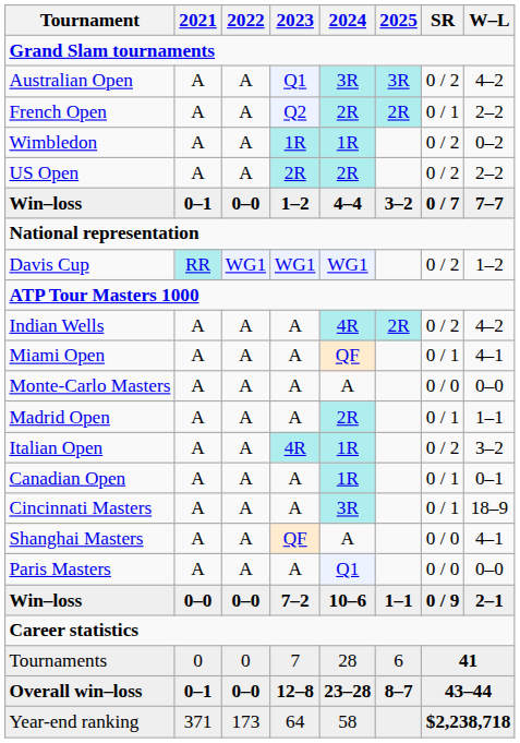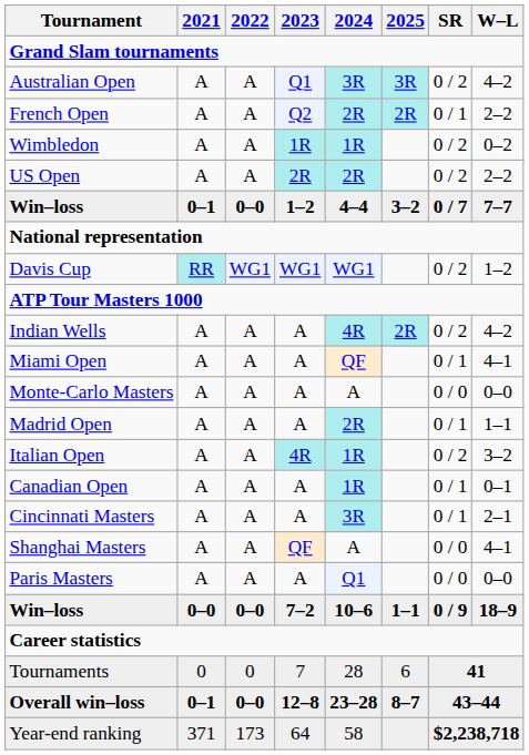 <table class=wikitable style=text-align:center;font-size:97%>
 <tr>
 <th>Tournament</th>
 <th><a href='#'>2021</a></th>
 <th><a href='#'>2022</a></th>
 <th><a href='#'>2023</a></th>
 <th><a href='#'>2024</a></th>
 <th><a href='#'>2025</a></th>
 <th>SR</th>
 <th width=35>W–L</th>
 </tr>
 <tr>
 <td colspan="8" align="left"><strong><a href='#'>Grand Slam tournaments</a></strong></td>
 </tr>
 <tr>
 <td align=left><a href='#'>Australian Open</a></td>
 <td>A</td>
 <td>A</td>
 <td bgcolor=ecf2ff><a href='#'>Q1</a></td>
 <td bgcolor=afeeee><a href='#'>3R</a></td>
 <td bgcolor=afeeee><a href='#'>3R</a></td>
 <td>0 / 2</td>
 <td>4–2</td>
 </tr>
 <tr>
 <td align=left><a href='#'>French Open</a></td>
 <td>A</td>
 <td>A</td>
 <td bgcolor=ecf2ff><a href='#'>Q2</a></td>
 <td bgcolor=afeeee><a href='#'>2R</a></td>
 <td bgcolor=afeeee><a href='#'>2R</a></td>
 <td>0 / 1</td>
 <td>2–2</td>
 </tr>
 <tr>
 <td align=left><a href='#'>Wimbledon</a></td>
 <td>A</td>
 <td>A</td>
 <td bgcolor=afeeee><a href='#'>1R</a></td>
 <td bgcolor=afeeee><a href='#'>1R</a></td>
 <td></td>
 <td>0 / 2</td>
 <td>0–2</td>
 </tr>
 <tr>
 <td align=left><a href='#'>US Open</a></td>
 <td>A</td>
 <td>A</td>
 <td bgcolor=afeeee><a href='#'>2R</a></td>
 <td bgcolor=afeeee><a href='#'>2R</a></td>
 <td></td>
 <td>0 / 2</td>
 <td>2–2</td>
 </tr>
 <tr style=font-weight:bold;background:#efefef>
 <td style=text-align:left>Win–loss</td>
 <td>0–1</td>
 <td>0–0</td>
 <td>1–2</td>
 <td>4–4</td>
 <td>3–2</td>
 <td>0 / 7</td>
 <td>7–7</td>
 </tr>
 <tr>
 <td colspan="8" align="left"><strong>National representation</strong></td>
 </tr>
 <tr>
 <td align=left><a href='#'>Davis Cup</a></td>
 <td bgcolor=afeeee><a href='#'>RR</a></td>
 <td bgcolor=ecf2ff><a href='#'>WG1</a></td>
 <td bgcolor=ecf2ff><a href='#'>WG1</a></td>
 <td bgcolor=ecf2ff><a href='#'>WG1</a></td>
 <td></td>
 <td>0 / 2</td>
 <td>1–2</td>
 </tr>
 <tr>
 <td colspan="13" align="left"><strong><a href='#'>ATP Tour Masters 1000</a></strong></td>
 </tr>
 <tr>
 <td align=left><a href='#'>Indian Wells</a></td>
 <td>A</td>
 <td>A</td>
 <td>A</td>
 <td bgcolor=afeeee><a href='#'>4R</a></td>
 <td bgcolor=afeeee><a href='#'>2R</a></td>
 <td>0 / 2</td>
 <td>4–2</td>
 </tr>
 <tr>
 <td align=left><a href='#'>Miami Open</a></td>
 <td>A</td>
 <td>A</td>
 <td>A</td>
 <td bgcolor=ffebcd><a href='#'>QF</a></td>
 <td></td>
 <td>0 / 1</td>
 <td>4–1</td>
 </tr>
 <tr>
 <td align=left><a href='#'>Monte-Carlo Masters</a></td>
 <td>A</td>
 <td>A</td>
 <td>A</td>
 <td>A</td>
 <td></td>
 <td>0 / 0</td>
 <td>0–0</td>
 </tr>
 <tr>
 <td align=left><a href='#'>Madrid Open</a></td>
 <td>A</td>
 <td>A</td>
 <td>A</td>
 <td bgcolor=afeeee><a href='#'>2R</a></td>
 <td></td>
 <td>0 / 1</td>
 <td>1–1</td>
 </tr>
 <tr>
 <td align=left><a href='#'>Italian Open</a></td>
 <td>A</td>
 <td>A</td>
 <td bgcolor=afeeee><a href='#'>4R</a></td>
 <td bgcolor=afeeee><a href='#'>1R</a></td>
 <td></td>
 <td>0 / 2</td>
 <td>3–2</td>
 </tr>
 <tr>
 <td align=left><a href='#'>Canadian Open</a></td>
 <td>A</td>
 <td>A</td>
 <td>A</td>
 <td bgcolor=afeeee><a href='#'>1R</a></td>
 <td></td>
 <td>0 / 1</td>
 <td>0–1</td>
 </tr>
 <tr>
 <td align=left><a href='#'>Cincinnati Masters</a></td>
 <td>A</td>
 <td>A</td>
 <td>A</td>
 <td bgcolor=afeeee><a href='#'>3R</a></td>
 <td></td>
 <td>0 / 1</td>
-<td>18–9</td>
+<td>2–1</td>
 </tr>
 <tr>
 <td align=left><a href='#'>Shanghai Masters</a></td>
 <td>A</td>
 <td>A</td>
 <td bgcolor=ffebcd><a href='#'>QF</a></td>
 <td>A</td>
 <td></td>
 <td>0 / 0</td>
 <td>4–1</td>
 </tr>
 <tr>
 <td align=left><a href='#'>Paris Masters</a></td>
 <td>A</td>
 <td>A</td>
 <td>A</td>
 <td bgcolor=ecf2ff><a href='#'>Q1</a></td>
 <td></td>
 <td>0 / 0</td>
 <td>0–0</td>
 </tr>
 <tr style=font-weight:bold;background:#efefef>
 <td style=text-align:left>Win–loss</td>
 <td>0–0</td>
 <td>0–0</td>
 <td>7–2</td>
 <td>10–6</td>
 <td>1–1</td>
 <td>0 / 9</td>
-<td>2–1</td>
+<td>18–9</td>
 </tr>
 <tr>
 <td colspan="13" align="left"><strong>Career statistics</strong></td>
 </tr>
 <tr bgcolor=efefef>
 <td align=left>Tournaments</td>
 <td>0</td>
 <td>0</td>
 <td>7</td>
 <td>28</td>
 <td>6</td>
 <td colspan=3><strong>41</strong></td>
 </tr>
 <tr style=font-weight:bold;background:#efefef>
 <td style=text-align:left>Overall win–loss</td>
 <td>0–1</td>
 <td>0–0</td>
 <td>12–8</td>
 <td>23–28</td>
 <td>8–7</td>
 <td colspan=2>43–44</td>
 </tr>
 <tr bgcolor=efefef>
 <td align=left>Year-end ranking</td>
 <td>371</td>
 <td>173</td>
 <td>64</td>
 <td>58</td>
 <td></td>
 <td colspan=2><strong>$2,238,718</strong></td>
 </tr>
 </table>
